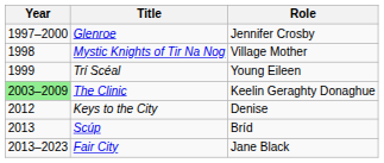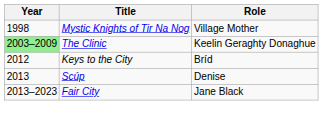 <table class="wikitable sortable">
 <tr>
 <th>Year</th>
 <th>Title</th>
 <th>Role</th>
 </tr>
 <tr>
-<td>1997–2000</td>
-<td><em><a href='#'>Glenroe</a></em></td>
-<td>Jennifer Crosby</td>
-</tr>
-<tr>
 <td>1998</td>
 <td><em><a href='#'>Mystic Knights of Tir Na Nog</a></em></td>
 <td>Village Mother</td>
-</tr>
-<tr>
-<td>1999</td>
-<td><em>Trí Scéal</em></td>
-<td>Young Eileen</td>
 </tr>
 <tr>
 <td style="background: lightgreen;">2003–2009</td>
 <td><em><a href='#'>The Clinic</a></em></td>
 <td>Keelin Geraghty Donaghue</td>
 </tr>
 <tr>
 <td>2012</td>
 <td><em>Keys to the City</em></td>
-<td>Denise</td>
+<td>Bríd</td>
 </tr>
 <tr>
 <td>2013</td>
 <td><em><a href='#'>Scúp</a></em></td>
-<td>Bríd</td>
+<td>Denise</td>
 </tr>
 <tr>
 <td>2013–2023</td>
 <td><em><a href='#'>Fair City</a></em></td>
 <td>Jane Black</td>
 </tr>
 </table>
